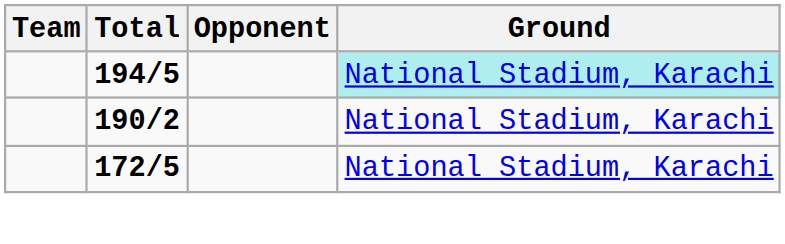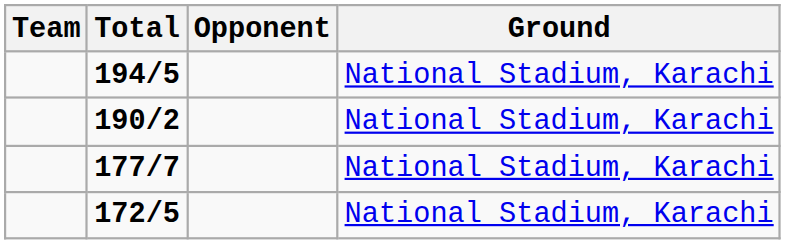 <table class="wikitable">
 <tr>
 <th>Team</th>
 <th>Total</th>
 <th>Opponent</th>
 <th>Ground</th>
 </tr>
 <tr>
 <td></td>
 <td><strong>194/5</strong></td>
 <td></td>
-<td style="background: paleturquoise;"><a href='#'>National Stadium, Karachi</a></td>
+<td><a href='#'>National Stadium, Karachi</a></td>
 </tr>
 <tr>
 <td></td>
 <td><strong>190/2</strong></td>
+<td></td>
+<td><a href='#'>National Stadium, Karachi</a></td>
+</tr>
+<tr>
+<td></td>
+<td><strong>177/7</strong></td>
 <td></td>
 <td><a href='#'>National Stadium, Karachi</a></td>
 </tr>
 <tr>
 <td></td>
 <td><strong>172/5</strong></td>
 <td></td>
 <td><a href='#'>National Stadium, Karachi</a></td>
 </tr>
 </table>
